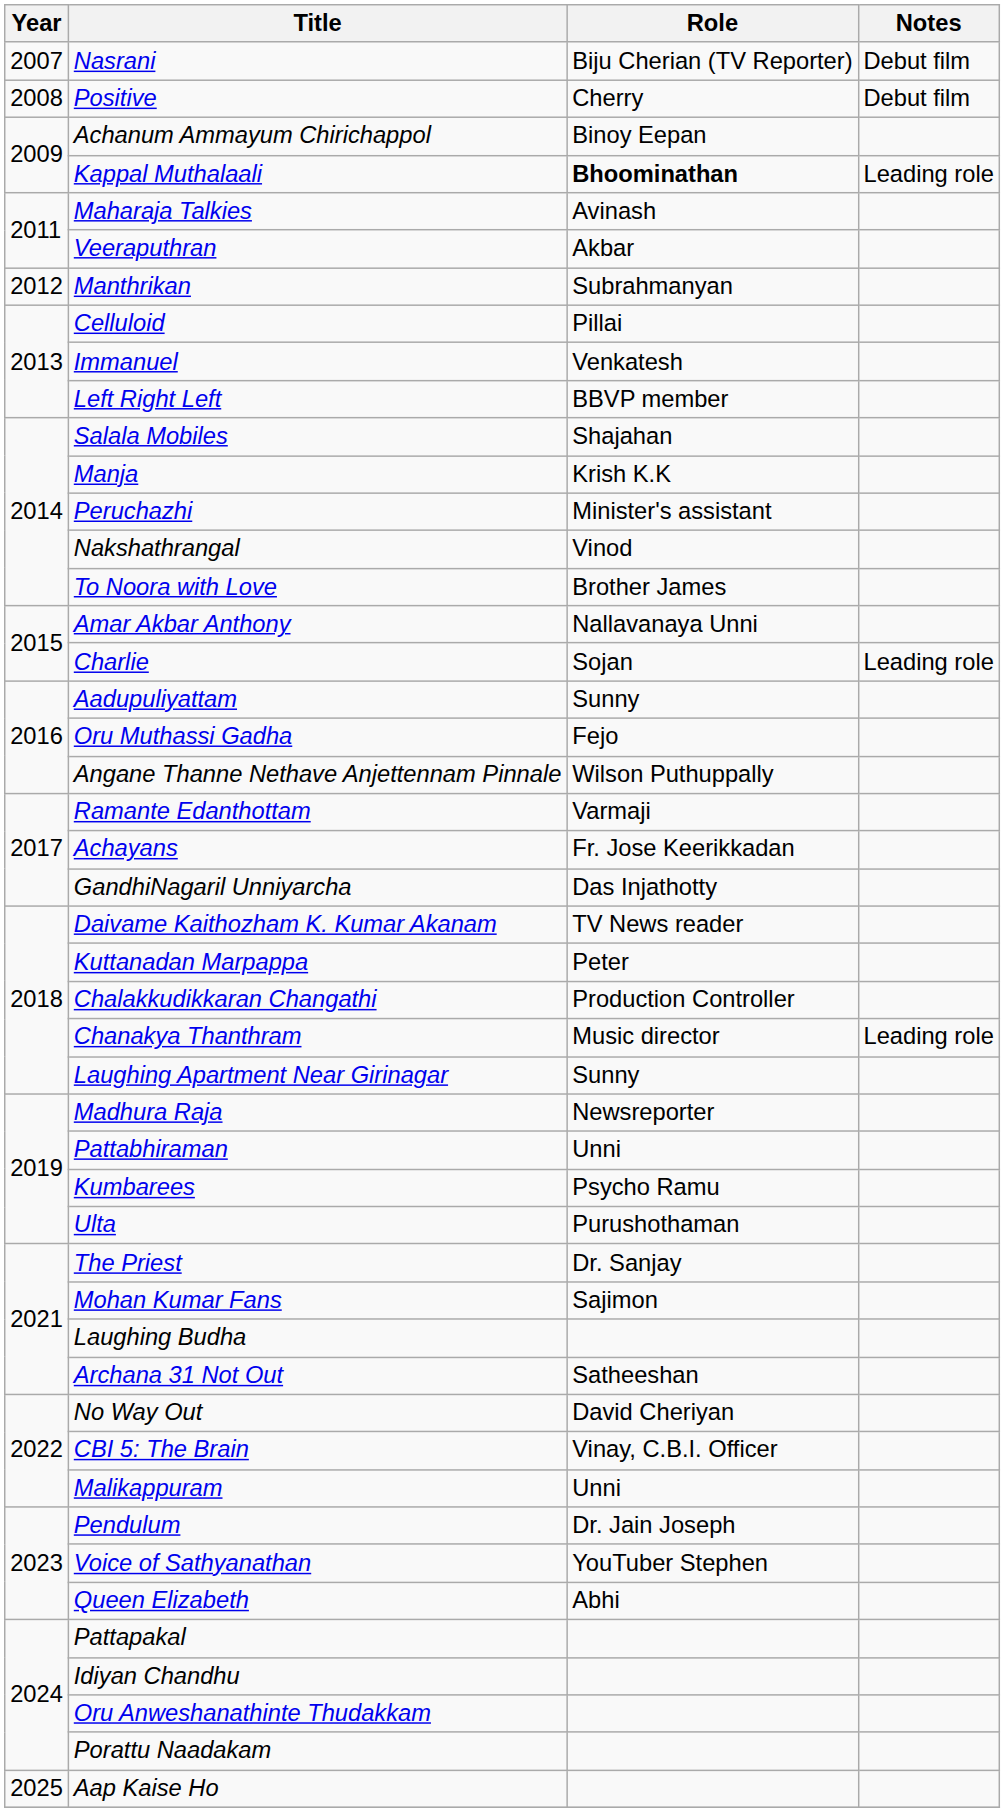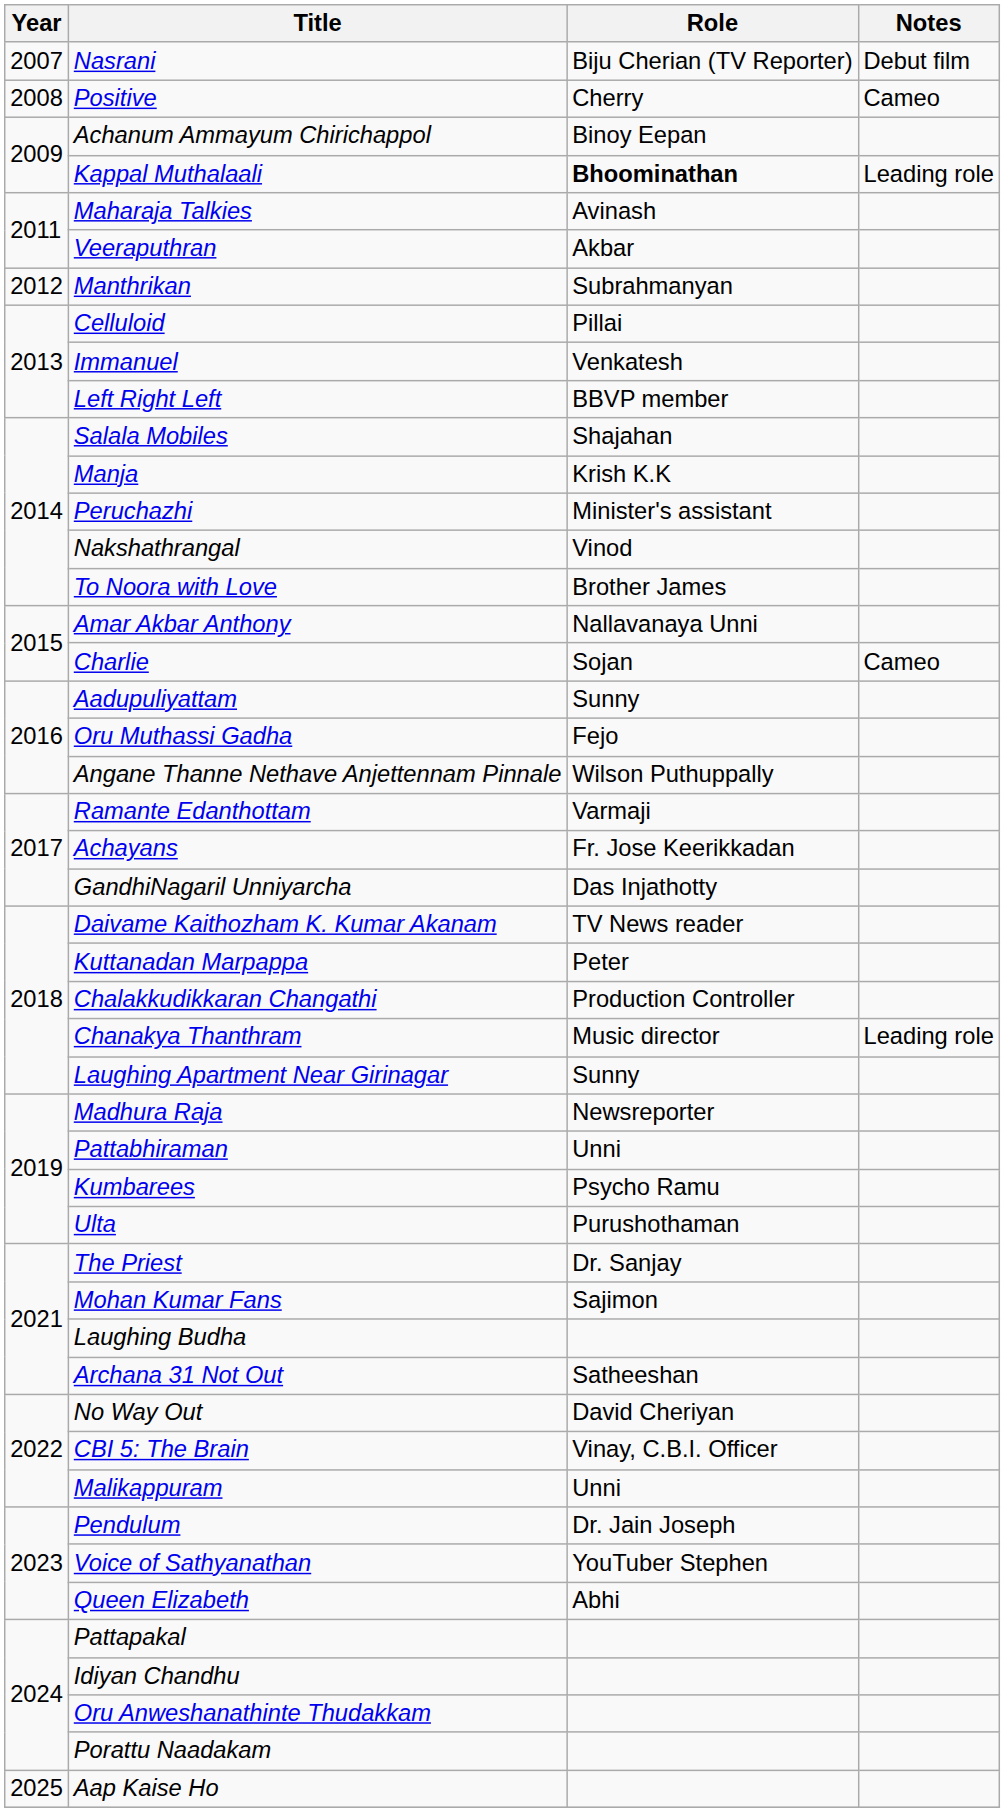 <table class="wikitable sortable">
 <tr>
 <th>Year</th>
 <th>Title</th>
 <th>Role</th>
 <th class="unsortable">Notes</th>
 </tr>
 <tr>
 <td>2007</td>
 <td><em><a href='#'>Nasrani</a></em></td>
 <td>Biju Cherian (TV Reporter)</td>
 <td>Debut film</td>
 </tr>
 <tr>
 <td>2008</td>
 <td><em><a href='#'>Positive</a></em></td>
 <td>Cherry</td>
-<td>Debut film</td>
+<td>Cameo</td>
 </tr>
 <tr>
 <td rowspan=2>2009</td>
 <td><em>Achanum Ammayum Chirichappol</em></td>
 <td>Binoy Eepan</td>
 <td></td>
 </tr>
 <tr>
 <td><em><a href='#'>Kappal Muthalaali</a></em></td>
 <td><strong>Bhoominathan</strong></td>
 <td>Leading role</td>
 </tr>
 <tr>
 <td rowspan=2>2011</td>
 <td><em><a href='#'>Maharaja Talkies</a></em></td>
 <td>Avinash</td>
 <td></td>
 </tr>
 <tr>
 <td><em><a href='#'>Veeraputhran</a></em></td>
 <td>Akbar</td>
 <td></td>
 </tr>
 <tr>
 <td>2012</td>
 <td><em><a href='#'>Manthrikan</a></em></td>
 <td>Subrahmanyan</td>
 <td></td>
 </tr>
 <tr>
 <td rowspan=3>2013</td>
 <td><em><a href='#'>Celluloid</a></em></td>
 <td>Pillai</td>
 <td></td>
 </tr>
 <tr>
 <td><em><a href='#'>Immanuel</a></em></td>
 <td>Venkatesh</td>
 <td></td>
 </tr>
 <tr>
 <td><em><a href='#'>Left Right Left</a></em></td>
 <td>BBVP member</td>
 <td></td>
 </tr>
 <tr>
 <td rowspan=5>2014</td>
 <td><em><a href='#'>Salala Mobiles</a></em></td>
 <td>Shajahan</td>
 <td></td>
 </tr>
 <tr>
 <td><em><a href='#'>Manja</a></em></td>
 <td>Krish K.K</td>
 <td></td>
 </tr>
 <tr>
 <td><em><a href='#'>Peruchazhi</a></em></td>
 <td>Minister's assistant</td>
 <td></td>
 </tr>
 <tr>
 <td><em>Nakshathrangal</em></td>
 <td>Vinod</td>
 <td></td>
 </tr>
 <tr>
 <td><em><a href='#'>To Noora with Love</a></em></td>
 <td>Brother James</td>
 <td></td>
 </tr>
 <tr>
 <td rowspan=2>2015</td>
 <td><em><a href='#'>Amar Akbar Anthony</a></em></td>
 <td>Nallavanaya Unni</td>
 <td></td>
 </tr>
 <tr>
 <td><em><a href='#'>Charlie</a></em></td>
 <td>Sojan</td>
-<td>Leading role</td>
+<td>Cameo</td>
 </tr>
 <tr>
 <td rowspan=3>2016</td>
 <td><em><a href='#'>Aadupuliyattam</a></em></td>
 <td>Sunny</td>
 <td></td>
 </tr>
 <tr>
 <td><em><a href='#'>Oru Muthassi Gadha</a></em></td>
 <td>Fejo</td>
 <td></td>
 </tr>
 <tr>
 <td><em>Angane Thanne Nethave Anjettennam Pinnale</em></td>
 <td>Wilson Puthuppally</td>
 <td></td>
 </tr>
 <tr>
 <td rowspan=3>2017</td>
 <td><em><a href='#'>Ramante Edanthottam</a></em></td>
 <td>Varmaji</td>
 <td></td>
 </tr>
 <tr>
 <td><em><a href='#'>Achayans</a></em></td>
 <td>Fr. Jose Keerikkadan</td>
 <td></td>
 </tr>
 <tr>
 <td><em>GandhiNagaril Unniyarcha</em></td>
 <td>Das Injathotty</td>
 <td></td>
 </tr>
 <tr>
 <td rowspan=5>2018</td>
 <td><em><a href='#'>Daivame Kaithozham K. Kumar Akanam</a></em></td>
 <td>TV News reader</td>
 <td></td>
 </tr>
 <tr>
 <td><em><a href='#'>Kuttanadan Marpappa</a></em></td>
 <td>Peter</td>
 <td></td>
 </tr>
 <tr>
 <td><em><a href='#'>Chalakkudikkaran Changathi</a></em></td>
 <td>Production Controller</td>
 <td></td>
 </tr>
 <tr>
 <td><em><a href='#'>Chanakya Thanthram</a></em></td>
 <td>Music director</td>
 <td>Leading role</td>
 </tr>
 <tr>
 <td><em><a href='#'>Laughing Apartment Near Girinagar</a></em></td>
 <td>Sunny</td>
 <td></td>
 </tr>
 <tr>
 <td rowspan=4>2019</td>
 <td><em><a href='#'>Madhura Raja</a></em></td>
 <td>Newsreporter</td>
 <td></td>
 </tr>
 <tr>
 <td><em><a href='#'>Pattabhiraman</a></em></td>
 <td>Unni</td>
 <td></td>
 </tr>
 <tr>
 <td><em><a href='#'>Kumbarees</a></em></td>
 <td>Psycho Ramu</td>
 <td></td>
 </tr>
 <tr>
 <td><em><a href='#'>Ulta</a></em></td>
 <td>Purushothaman</td>
 <td></td>
 </tr>
 <tr>
 <td rowspan=4>2021</td>
 <td><em><a href='#'>The Priest</a></em></td>
 <td>Dr. Sanjay</td>
 <td></td>
 </tr>
 <tr>
 <td><em><a href='#'>Mohan Kumar Fans</a></em></td>
 <td>Sajimon</td>
 <td></td>
 </tr>
 <tr>
 <td><em>Laughing Budha</em></td>
 <td></td>
 <td></td>
 </tr>
 <tr>
 <td><em><a href='#'>Archana 31 Not Out</a></em></td>
 <td>Satheeshan</td>
 <td></td>
 </tr>
 <tr>
 <td rowspan=3>2022</td>
 <td><em>No Way Out</em></td>
 <td>David Cheriyan</td>
 <td></td>
 </tr>
 <tr>
 <td><em><a href='#'>CBI 5: The Brain</a></em></td>
 <td>Vinay, C.B.I. Officer</td>
 <td></td>
 </tr>
 <tr>
 <td><em><a href='#'>Malikappuram</a></em></td>
 <td>Unni</td>
 <td></td>
 </tr>
 <tr>
 <td rowspan=3>2023</td>
 <td><em><a href='#'>Pendulum</a></em></td>
 <td>Dr. Jain Joseph</td>
 <td></td>
 </tr>
 <tr>
 <td><em><a href='#'>Voice of Sathyanathan</a></em></td>
 <td>YouTuber Stephen</td>
 <td></td>
 </tr>
 <tr>
 <td><em><a href='#'>Queen Elizabeth</a></em></td>
 <td>Abhi</td>
 <td></td>
 </tr>
 <tr>
 <td rowspan=4>2024</td>
 <td><em>Pattapakal</em></td>
 <td></td>
 <td></td>
 </tr>
 <tr>
 <td><em>Idiyan Chandhu</em></td>
 <td></td>
 <td></td>
 </tr>
 <tr>
 <td><em><a href='#'>Oru Anweshanathinte Thudakkam</a></em></td>
 <td></td>
 <td></td>
 </tr>
 <tr>
 <td><em>Porattu Naadakam</em></td>
 <td></td>
 <td></td>
 </tr>
 <tr>
 <td>2025</td>
 <td><em>Aap Kaise Ho</em></td>
 <td></td>
 <td></td>
 </tr>
 <tr>
 </tr>
 </table>
